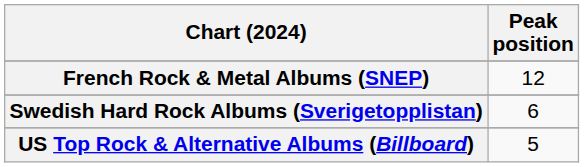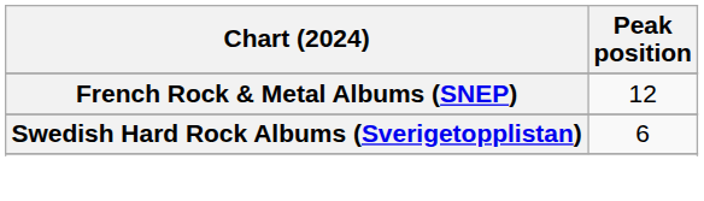 <table class="wikitable sortable plainrowheaders" style="text-align:center">
 <tr>
 <th scope="col">Chart (2024)</th>
 <th scope="col">Peak<br>position</th>
 </tr>
 <tr>
 </tr>
 <tr>
 </tr>
 <tr>
 </tr>
 <tr>
 </tr>
 <tr>
 </tr>
 <tr>
 </tr>
 <tr>
 </tr>
 <tr>
 </tr>
 <tr>
 <th scope="row">French Rock & Metal Albums (<a href='#'>SNEP</a>)</th>
 <td>12</td>
 </tr>
 <tr>
 </tr>
 <tr>
 </tr>
 <tr>
 </tr>
 <tr>
 </tr>
 <tr>
 </tr>
 <tr>
 </tr>
 <tr>
 <th scope="row">Swedish Hard Rock Albums (<a href='#'>Sverigetopplistan</a>)</th>
 <td>6</td>
 </tr>
 <tr>
 </tr>
 <tr>
 </tr>
 <tr>
 </tr>
 <tr>
 </tr>
 <tr>
 </tr>
 <tr>
 </tr>
 <tr>
 </tr>
-<tr>
-<th scope="row">US <a href='#'>Top Rock & Alternative Albums</a> (<em><a href='#'>Billboard</a></em>)</th>
-<td>5</td>
-</tr>
 </table>
